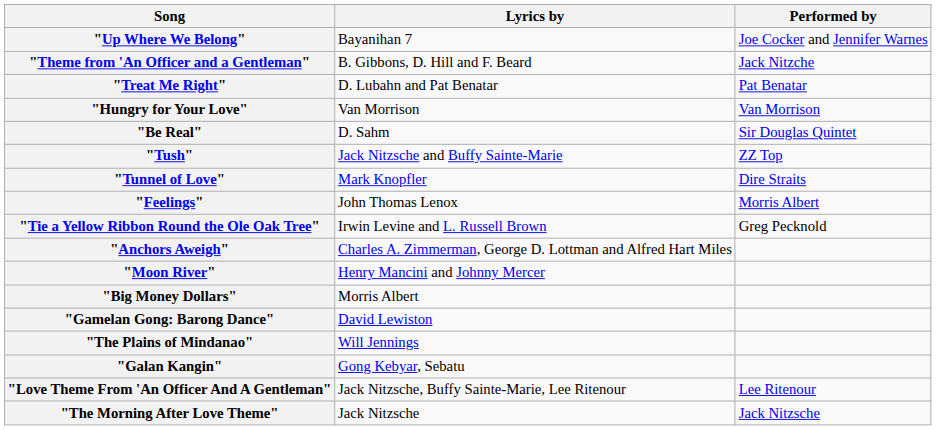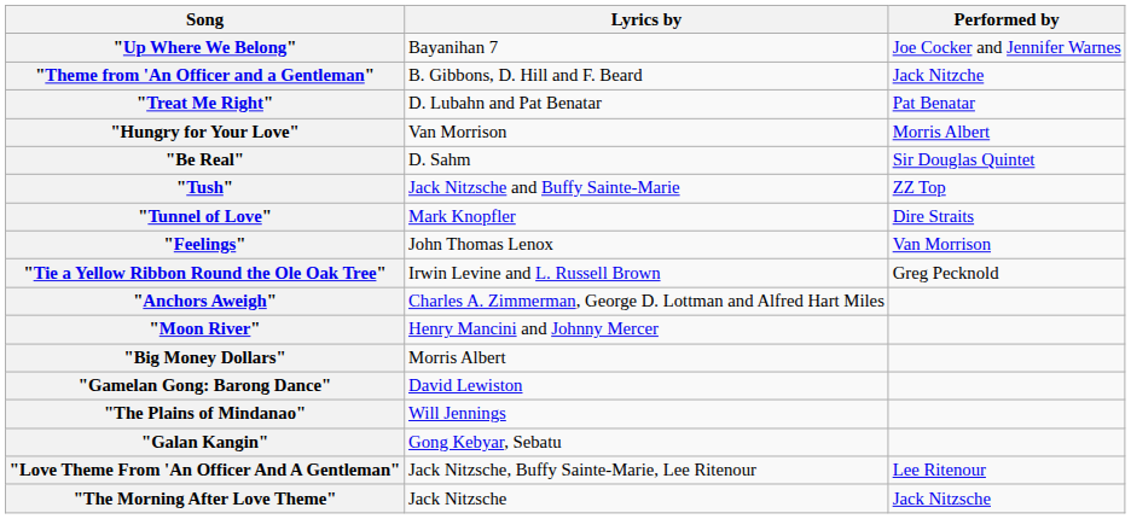 <table class="wikitable plainrowheaders">
 <tr>
 <th scope="col">Song</th>
 <th scope="col">Lyrics by</th>
 <th scope="col">Performed by</th>
 </tr>
 <tr>
 <th scope="row">"<a href='#'>Up Where We Belong</a>"</th>
 <td>Bayanihan 7</td>
 <td><a href='#'>Joe Cocker</a> and <a href='#'>Jennifer Warnes</a></td>
 </tr>
 <tr>
 <th scope="row">"<a href='#'>Theme from 'An Officer and a Gentleman</a>"</th>
 <td>B. Gibbons, D. Hill and F. Beard</td>
 <td><a href='#'>Jack Nitzche</a></td>
 </tr>
 <tr>
 <th scope="row">"<a href='#'>Treat Me Right</a>"</th>
 <td>D. Lubahn and Pat Benatar</td>
 <td><a href='#'>Pat Benatar</a></td>
 </tr>
 <tr>
 <th scope="row">"Hungry for Your Love"</th>
 <td>Van Morrison</td>
-<td><a href='#'>Van Morrison</a></td>
+<td><a href='#'>Morris Albert</a></td>
 </tr>
 <tr>
 <th scope="row">"Be Real"</th>
 <td>D. Sahm</td>
 <td><a href='#'>Sir Douglas Quintet</a></td>
 </tr>
 <tr>
 <th scope="row">"<a href='#'>Tush</a>"</th>
 <td><a href='#'>Jack Nitzsche</a> and <a href='#'>Buffy Sainte-Marie</a></td>
 <td><a href='#'>ZZ Top</a></td>
 </tr>
 <tr>
 <th scope="row">"<a href='#'>Tunnel of Love</a>"</th>
 <td><a href='#'>Mark Knopfler</a></td>
 <td><a href='#'>Dire Straits</a></td>
 </tr>
 <tr>
 <th scope="row">"<a href='#'>Feelings</a>"</th>
 <td>John Thomas Lenox</td>
-<td><a href='#'>Morris Albert</a></td>
+<td><a href='#'>Van Morrison</a></td>
 </tr>
 <tr>
 <th scope="row">"<a href='#'>Tie a Yellow Ribbon Round the Ole Oak Tree</a>"</th>
 <td>Irwin Levine and <a href='#'>L. Russell Brown</a></td>
 <td>Greg Pecknold</td>
 </tr>
 <tr>
 <th scope="row">"<a href='#'>Anchors Aweigh</a>"</th>
 <td><a href='#'>Charles A. Zimmerman</a>, George D. Lottman and Alfred Hart Miles</td>
 <td></td>
 </tr>
 <tr>
 <th scope="row">"<a href='#'>Moon River</a>"</th>
 <td><a href='#'>Henry Mancini</a> and <a href='#'>Johnny Mercer</a></td>
 <td></td>
 </tr>
 <tr>
 <th scope="row">"Big Money Dollars"</th>
 <td>Morris Albert</td>
 <td></td>
 </tr>
 <tr>
 <th scope="row">"Gamelan Gong: Barong Dance"</th>
 <td><a href='#'>David Lewiston</a></td>
 <td></td>
 </tr>
 <tr>
 <th scope="row">"The Plains of Mindanao"</th>
 <td><a href='#'>Will Jennings</a></td>
 <td></td>
 </tr>
 <tr>
 <th scope="row">"Galan Kangin"</th>
 <td><a href='#'>Gong Kebyar</a>, Sebatu</td>
 <td></td>
 </tr>
 <tr>
 <th scope="row">"Love Theme From 'An Officer And A Gentleman"</th>
 <td>Jack Nitzsche, Buffy Sainte-Marie, Lee Ritenour</td>
 <td><a href='#'>Lee Ritenour</a></td>
 </tr>
 <tr>
 <th scope="row">"The Morning After Love Theme"</th>
 <td>Jack Nitzsche</td>
 <td><a href='#'>Jack Nitzsche</a></td>
 </tr>
 </table>
